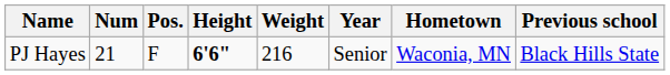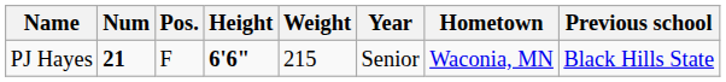 <table class="wikitable sortable" border="1">
 <tr>
 <th>Name</th>
 <th>Num</th>
 <th>Pos.</th>
 <th>Height</th>
 <th>Weight</th>
 <th>Year</th>
 <th>Hometown</th>
 <th class="unsortable">Previous school</th>
 </tr>
 <tr>
 <td>PJ Hayes</td>
-<td>21</td>
+<td><strong>21</strong></td>
 <td>F</td>
 <td><strong>6'6"</strong></td>
-<td>216</td>
+<td>215</td>
 <td>Senior</td>
 <td><a href='#'>Waconia, MN</a></td>
 <td><a href='#'>Black Hills State</a></td>
 </tr>
 </table>
